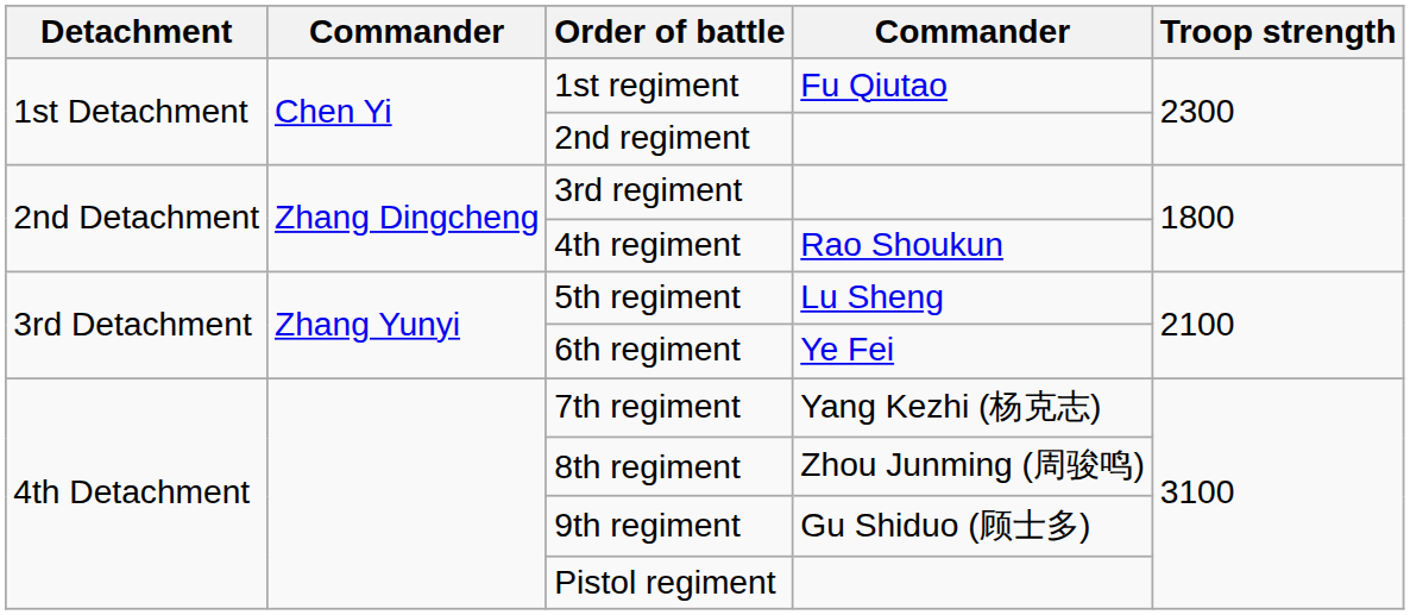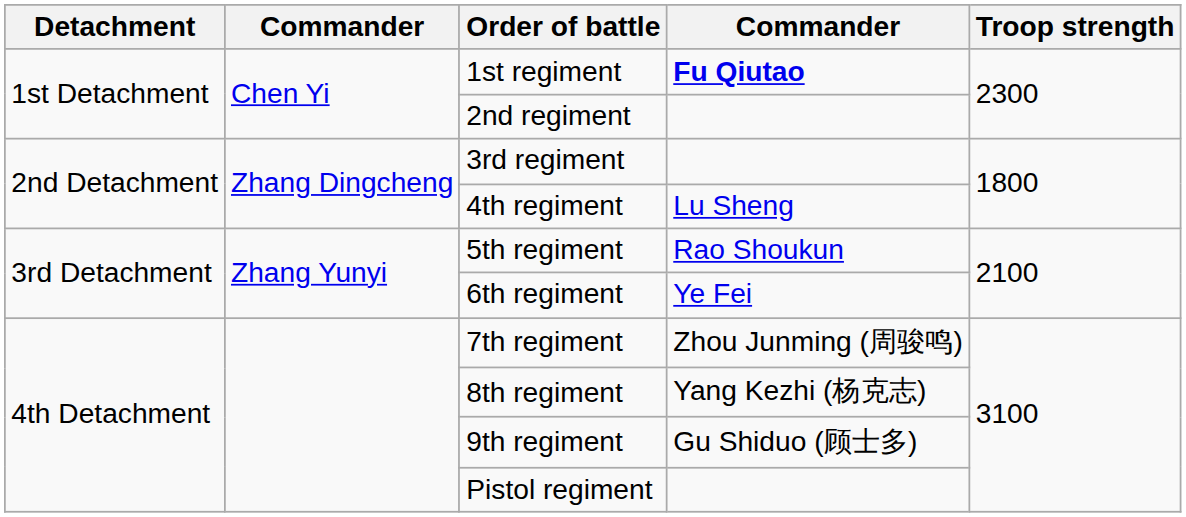 <table class="wikitable">
 <tr>
 <th>Detachment</th>
 <th>Commander</th>
 <th>Order of battle</th>
 <th>Commander</th>
 <th>Troop strength</th>
 </tr>
 <tr>
 <td rowspan="2">1st Detachment</td>
 <td rowspan="2"><a href='#'>Chen Yi</a></td>
 <td>1st regiment</td>
-<td><a href='#'>Fu Qiutao</a></td>
+<td><strong><a href='#'>Fu Qiutao</a></strong></td>
 <td rowspan="2">2300</td>
 </tr>
 <tr>
 <td>2nd regiment</td>
 <td></td>
 </tr>
 <tr>
 <td rowspan="2">2nd Detachment</td>
 <td rowspan="2"><a href='#'>Zhang Dingcheng</a></td>
 <td>3rd regiment</td>
 <td></td>
 <td rowspan="2">1800</td>
 </tr>
 <tr>
 <td>4th regiment</td>
-<td><a href='#'>Rao Shoukun</a></td>
+<td><a href='#'>Lu Sheng</a></td>
 </tr>
 <tr>
 <td rowspan="2">3rd Detachment</td>
 <td rowspan="2"><a href='#'>Zhang Yunyi</a></td>
 <td>5th regiment</td>
-<td><a href='#'>Lu Sheng</a></td>
+<td><a href='#'>Rao Shoukun</a></td>
 <td rowspan="2">2100</td>
 </tr>
 <tr>
 <td>6th regiment</td>
 <td><a href='#'>Ye Fei</a></td>
 </tr>
 <tr>
 <td rowspan="4">4th Detachment</td>
 <td rowspan="4"></td>
 <td>7th regiment</td>
-<td>Yang Kezhi (杨克志)</td>
+<td>Zhou Junming (周骏鸣)</td>
 <td rowspan="4">3100</td>
 </tr>
 <tr>
 <td>8th regiment</td>
-<td>Zhou Junming (周骏鸣)</td>
+<td>Yang Kezhi (杨克志)</td>
 </tr>
 <tr>
 <td>9th regiment</td>
 <td>Gu Shiduo (顾士多)</td>
 </tr>
 <tr>
 <td>Pistol regiment</td>
 <td></td>
 </tr>
 </table>
